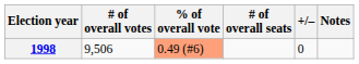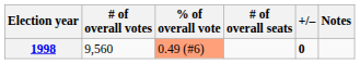 <table class=wikitable>
 <tr>
 <th>Election year</th>
 <th># of<br>overall votes</th>
 <th>% of<br>overall vote</th>
 <th># of<br>overall seats</th>
 <th>+/–</th>
 <th>Notes</th>
 </tr>
 <tr>
 <th><a href='#'>1998</a></th>
-<td>9,506</td>
+<td>9,560</td>
 <td style="background: lightsalmon;">0.49 (#6)</td>
 <td></td>
-<td> 0</td>
+<td><strong> 0</strong></td>
 <td></td>
 </tr>
 </table>
